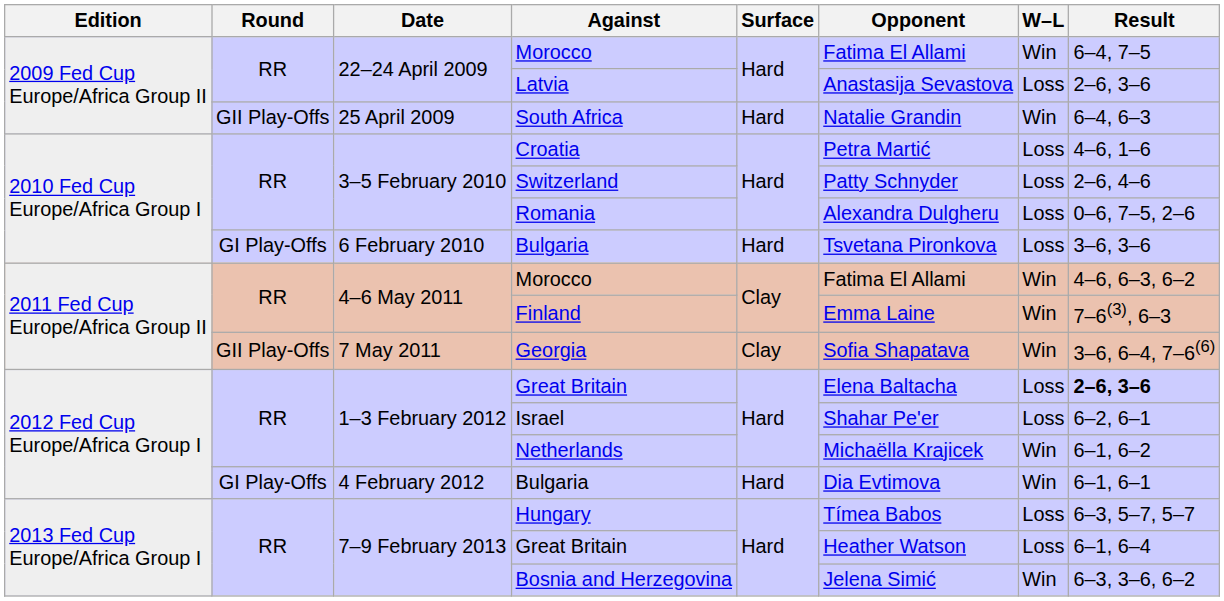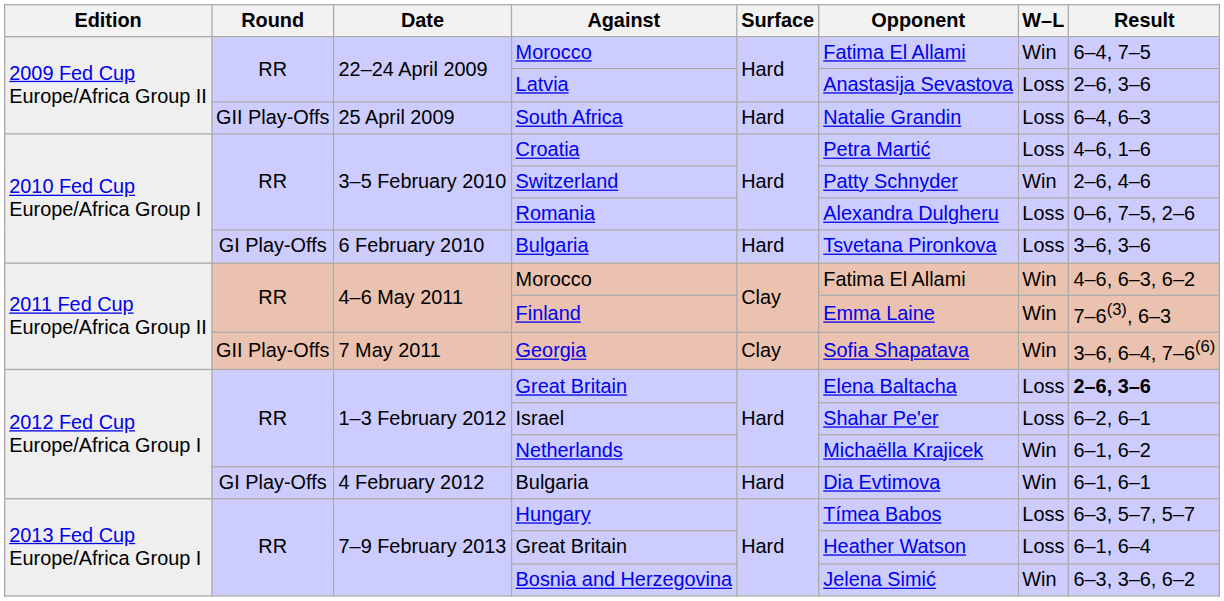 <table class="wikitable" style="font-size:97%;">
 <tr bgcolor="#eeeeee">
 <th>Edition</th>
 <th>Round</th>
 <th>Date</th>
 <th>Against</th>
 <th>Surface</th>
 <th>Opponent</th>
 <th>W–L</th>
 <th>Result</th>
 </tr>
 <tr bgcolor="#CCCCFF">
 <td rowspan=3 bgcolor=#efefef><a href='#'>2009 Fed Cup</a><br>Europe/Africa Group II</td>
 <td rowspan=2 align=center>RR</td>
 <td rowspan=2>22–24 April 2009</td>
 <td> <a href='#'>Morocco</a></td>
 <td rowspan=2>Hard</td>
 <td><a href='#'>Fatima El Allami</a></td>
 <td>Win</td>
 <td>6–4, 7–5</td>
 </tr>
 <tr bgcolor="#CCCCFF">
 <td> <a href='#'>Latvia</a></td>
 <td><a href='#'>Anastasija Sevastova</a></td>
 <td>Loss</td>
 <td>2–6, 3–6</td>
 </tr>
 <tr bgcolor="#CCCCFF">
 <td align=center>GII Play-Offs</td>
 <td>25 April 2009</td>
 <td> <a href='#'>South Africa</a></td>
 <td>Hard</td>
 <td><a href='#'>Natalie Grandin</a></td>
-<td>Win</td>
+<td>Loss</td>
 <td>6–4, 6–3</td>
 </tr>
 <tr bgcolor="#CCCCFF">
 <td rowspan=4 bgcolor=#efefef><a href='#'>2010 Fed Cup</a><br>Europe/Africa Group I</td>
 <td rowspan=3 align=center>RR</td>
 <td rowspan=3>3–5 February 2010</td>
 <td> <a href='#'>Croatia</a></td>
 <td rowspan=3>Hard</td>
 <td><a href='#'>Petra Martić</a></td>
 <td>Loss</td>
 <td>4–6, 1–6</td>
 </tr>
 <tr bgcolor="#CCCCFF">
 <td> <a href='#'>Switzerland</a></td>
 <td><a href='#'>Patty Schnyder</a></td>
-<td>Loss</td>
+<td>Win</td>
 <td>2–6, 4–6</td>
 </tr>
 <tr bgcolor="#CCCCFF">
 <td> <a href='#'>Romania</a></td>
 <td><a href='#'>Alexandra Dulgheru</a></td>
 <td>Loss</td>
 <td>0–6, 7–5, 2–6</td>
 </tr>
 <tr bgcolor="#CCCCFF">
 <td align=center>GI Play-Offs</td>
 <td>6 February 2010</td>
 <td> <a href='#'>Bulgaria</a></td>
 <td>Hard</td>
 <td><a href='#'>Tsvetana Pironkova</a></td>
 <td>Loss</td>
 <td>3–6, 3–6</td>
 </tr>
 <tr bgcolor="#EBC2AF">
 <td rowspan=3 bgcolor=#efefef><a href='#'>2011 Fed Cup</a><br>Europe/Africa Group II</td>
 <td rowspan=2 align=center>RR</td>
 <td rowspan=2>4–6 May 2011</td>
 <td> Morocco</td>
 <td rowspan=2>Clay</td>
 <td>Fatima El Allami</td>
 <td>Win</td>
 <td>4–6, 6–3, 6–2</td>
 </tr>
 <tr bgcolor="#EBC2AF">
 <td> <a href='#'>Finland</a></td>
 <td><a href='#'>Emma Laine</a></td>
 <td>Win</td>
 <td>7–6<sup>(3)</sup>, 6–3</td>
 </tr>
 <tr bgcolor="#EBC2AF">
 <td align=center>GII Play-Offs</td>
 <td>7 May 2011</td>
 <td> <a href='#'>Georgia</a></td>
 <td>Clay</td>
 <td><a href='#'>Sofia Shapatava</a></td>
 <td>Win</td>
 <td>3–6, 6–4, 7–6<sup>(6)</sup></td>
 </tr>
 <tr bgcolor="#CCCCFF">
 <td rowspan=4 bgcolor=#efefef><a href='#'>2012 Fed Cup</a><br>Europe/Africa Group I</td>
 <td rowspan=3 align=center>RR</td>
 <td rowspan=3>1–3 February 2012</td>
 <td> <a href='#'>Great Britain</a></td>
 <td rowspan=3>Hard</td>
 <td><a href='#'>Elena Baltacha</a></td>
 <td>Loss</td>
 <td><strong>2–6, 3–6</strong></td>
 </tr>
 <tr bgcolor="#CCCCFF">
 <td> Israel</td>
 <td><a href='#'>Shahar Pe'er</a></td>
 <td>Loss</td>
 <td>6–2, 6–1</td>
 </tr>
 <tr bgcolor="#CCCCFF">
 <td> <a href='#'>Netherlands</a></td>
 <td><a href='#'>Michaëlla Krajicek</a></td>
 <td>Win</td>
 <td>6–1, 6–2</td>
 </tr>
 <tr bgcolor="#CCCCFF">
 <td align=center>GI Play-Offs</td>
 <td>4 February 2012</td>
 <td> Bulgaria</td>
 <td>Hard</td>
 <td><a href='#'>Dia Evtimova</a></td>
 <td>Win</td>
 <td>6–1, 6–1</td>
 </tr>
 <tr bgcolor="#CCCCFF">
 <td rowspan=3 bgcolor=#efefef><a href='#'>2013 Fed Cup</a><br>Europe/Africa Group I</td>
 <td rowspan=3 align=center>RR</td>
 <td rowspan=3>7–9 February 2013</td>
 <td> <a href='#'>Hungary</a></td>
 <td rowspan=3>Hard</td>
 <td><a href='#'>Tímea Babos</a></td>
 <td>Loss</td>
 <td>6–3, 5–7, 5–7</td>
 </tr>
 <tr bgcolor="#CCCCFF">
 <td> Great Britain</td>
 <td><a href='#'>Heather Watson</a></td>
 <td>Loss</td>
 <td>6–1, 6–4</td>
 </tr>
 <tr bgcolor="#CCCCFF">
 <td> <a href='#'>Bosnia and Herzegovina</a></td>
 <td><a href='#'>Jelena Simić</a></td>
 <td>Win</td>
 <td>6–3, 3–6, 6–2</td>
 </tr>
 </table>
